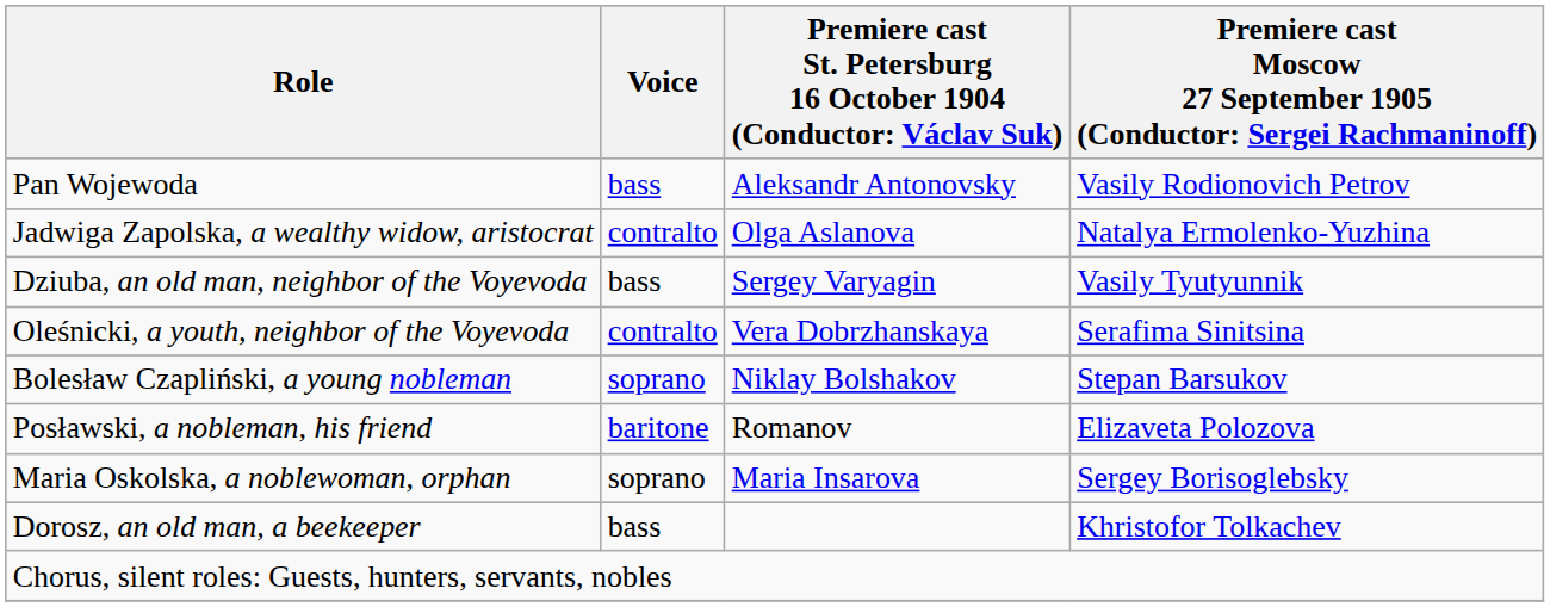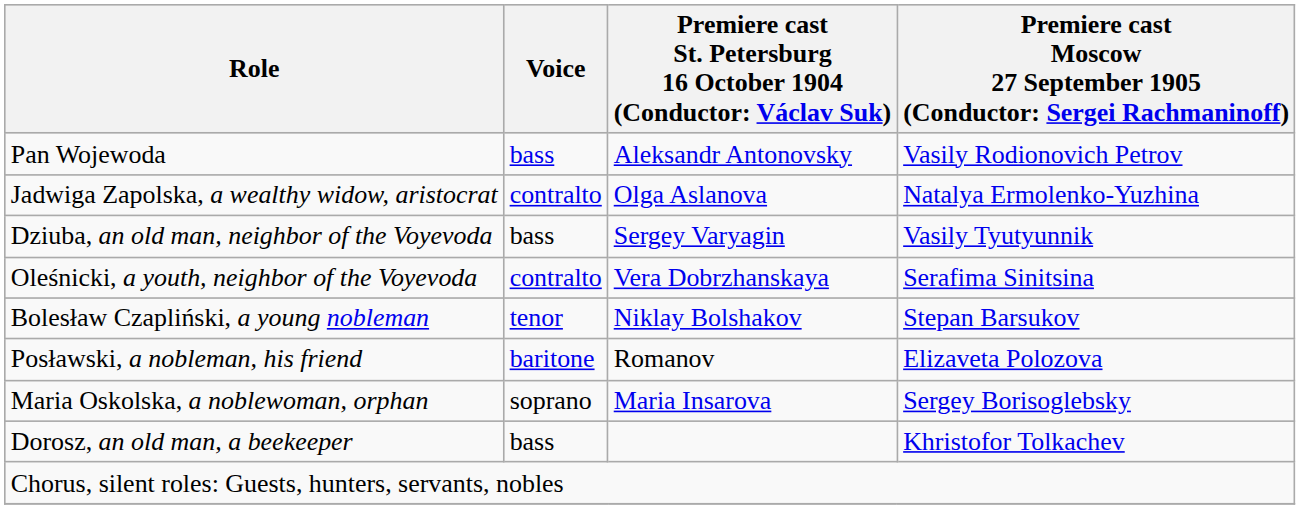 <table class="wikitable">
 <tr>
 <th>Role</th>
 <th>Voice</th>
 <th>Premiere cast<br>St. Petersburg<br>16 October 1904<br>(Conductor: <a href='#'>Václav Suk</a>)</th>
 <th>Premiere cast<br>Moscow<br>27 September 1905<br>(Conductor: <a href='#'>Sergei Rachmaninoff</a>)</th>
 </tr>
 <tr>
 <td>Pan Wojewoda</td>
 <td><a href='#'>bass</a></td>
 <td><a href='#'>Aleksandr Antonovsky</a></td>
 <td><a href='#'>Vasily Rodionovich Petrov</a></td>
 </tr>
 <tr>
 <td>Jadwiga Zapolska, <em>a wealthy widow, aristocrat</em></td>
 <td><a href='#'>contralto</a></td>
 <td><a href='#'>Olga Aslanova</a></td>
 <td><a href='#'>Natalya Ermolenko-Yuzhina</a></td>
 </tr>
 <tr>
 <td>Dziuba, <em>an old man, neighbor of the Voyevoda</em></td>
 <td>bass</td>
 <td><a href='#'>Sergey Varyagin</a></td>
 <td><a href='#'>Vasily Tyutyunnik</a></td>
 </tr>
 <tr>
 <td>Oleśnicki, <em>a youth, neighbor of the Voyevoda</em></td>
 <td><a href='#'>contralto</a></td>
 <td><a href='#'>Vera Dobrzhanskaya</a></td>
 <td><a href='#'>Serafima Sinitsina</a></td>
 </tr>
 <tr>
 <td>Bolesław Czapliński, <em>a young <a href='#'>nobleman</a></em></td>
-<td><a href='#'>soprano</a></td>
+<td><a href='#'>tenor</a></td>
 <td><a href='#'>Niklay Bolshakov</a></td>
 <td><a href='#'>Stepan Barsukov</a></td>
 </tr>
 <tr>
 <td>Posławski, <em>a nobleman, his friend</em></td>
 <td><a href='#'>baritone</a></td>
 <td>Romanov</td>
 <td><a href='#'>Elizaveta Polozova</a></td>
 </tr>
 <tr>
 <td>Maria Oskolska, <em>a noblewoman, orphan</em></td>
 <td>soprano</td>
 <td><a href='#'>Maria Insarova</a></td>
 <td><a href='#'>Sergey Borisoglebsky</a></td>
 </tr>
 <tr>
 <td>Dorosz, <em>an old man, a beekeeper</em></td>
 <td>bass</td>
 <td></td>
 <td><a href='#'>Khristofor Tolkachev</a></td>
 </tr>
 <tr>
 <td colspan="4">Chorus, silent roles: Guests, hunters, servants, nobles</td>
 </tr>
 <tr>
 </tr>
 </table>
